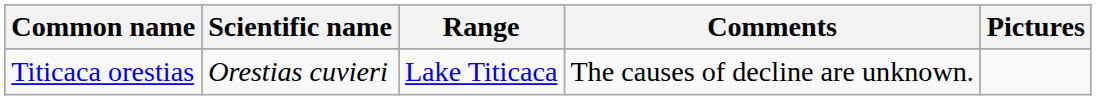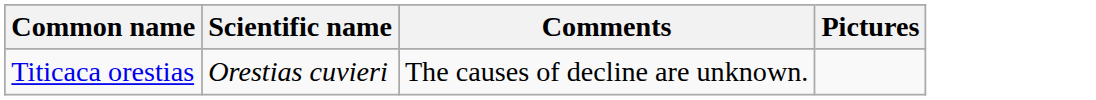 <table class="wikitable">
 <tr>
 <th>Common name</th>
 <th>Scientific name</th>
-<th>Range</th>
 <th class="unsortable">Comments</th>
 <th class="unsortable">Pictures</th>
 </tr>
 <tr>
 <td><a href='#'>Titicaca orestias</a></td>
 <td><em>Orestias cuvieri</em></td>
-<td><a href='#'>Lake Titicaca</a></td>
 <td>The causes of decline are unknown.</td>
 <td></td>
 </tr>
 </table>
